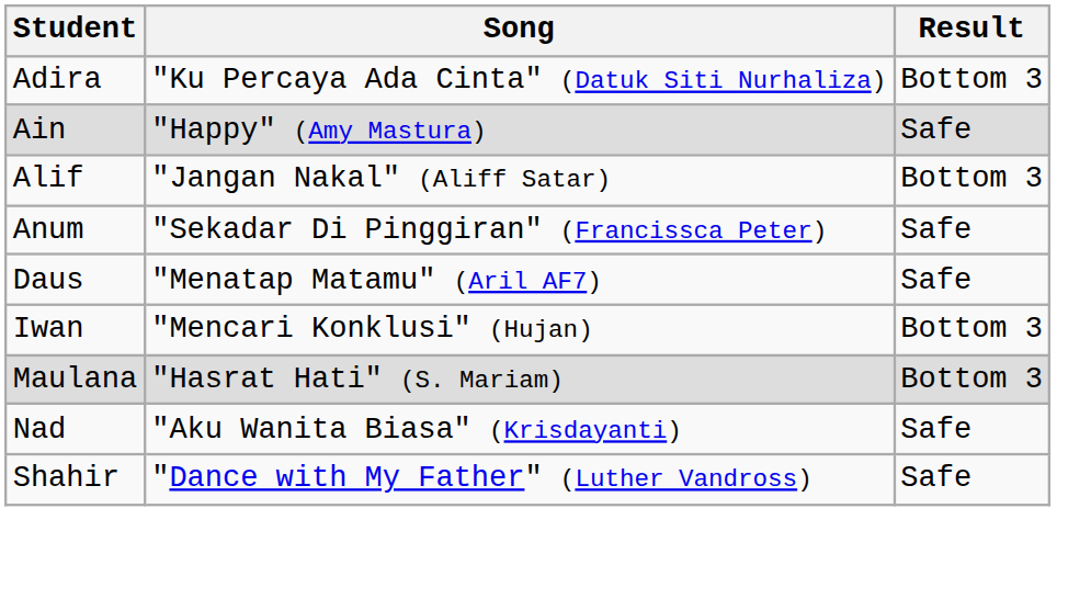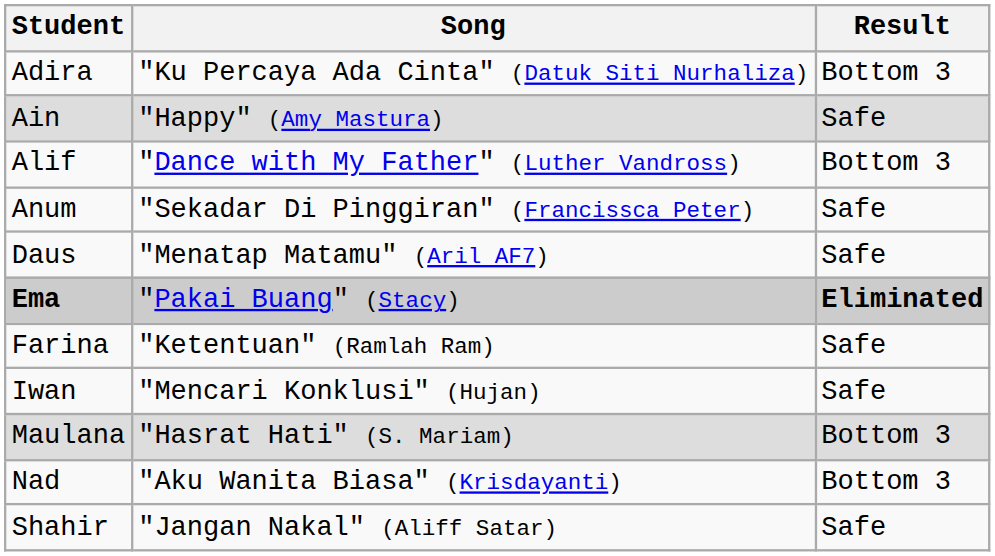 <table class="wikitable" style="font-size:90%;">
 <tr>
 <th>Student</th>
 <th>Song</th>
 <th>Result</th>
 </tr>
 <tr>
 <td>Adira</td>
 <td>"Ku Percaya Ada Cinta" <small>(<a href='#'>Datuk Siti Nurhaliza</a>)</small></td>
 <td>Bottom 3</td>
 </tr>
 <tr bgcolor="#DDDDDD">
 <td>Ain</td>
 <td>"Happy" <small>(<a href='#'>Amy Mastura</a>)</small></td>
 <td>Safe</td>
 </tr>
 <tr>
 <td>Alif</td>
-<td>"Jangan Nakal" <small>(Aliff Satar)</small></td>
+<td>"<a href='#'>Dance with My Father</a>" <small>(<a href='#'>Luther Vandross</a>)</small></td>
 <td>Bottom 3</td>
 </tr>
 <tr>
 <td>Anum</td>
 <td>"Sekadar Di Pinggiran" <small>(<a href='#'>Francissca Peter</a>)</small></td>
 <td>Safe</td>
 </tr>
 <tr>
 <td>Daus</td>
 <td>"Menatap Matamu" <small>(<a href='#'>Aril AF7</a>)</small></td>
 <td>Safe</td>
 </tr>
+<tr bgcolor="#CCCCCC">
+<td><strong>Ema</strong></td>
+<td>"<a href='#'>Pakai Buang</a>" <small>(<a href='#'>Stacy</a>)</small></td>
+<td><strong>Eliminated</strong></td>
+</tr>
+<tr>
+<td>Farina</td>
+<td>"Ketentuan" <small>(Ramlah Ram)</small></td>
+<td>Safe</td>
+</tr>
 <tr>
 <td>Iwan</td>
 <td>"Mencari Konklusi" <small>(Hujan)</small></td>
-<td>Bottom 3</td>
+<td>Safe</td>
 </tr>
 <tr bgcolor="#DDDDDD">
 <td>Maulana</td>
 <td>"Hasrat Hati" <small>(S. Mariam)</small></td>
 <td>Bottom 3</td>
 </tr>
 <tr>
 <td>Nad</td>
 <td>"Aku Wanita Biasa" <small>(<a href='#'>Krisdayanti</a>)</small></td>
-<td>Safe</td>
+<td>Bottom 3</td>
 </tr>
 <tr>
 <td>Shahir</td>
-<td>"<a href='#'>Dance with My Father</a>" <small>(<a href='#'>Luther Vandross</a>)</small></td>
+<td>"Jangan Nakal" <small>(Aliff Satar)</small></td>
 <td>Safe</td>
 </tr>
 </table>
